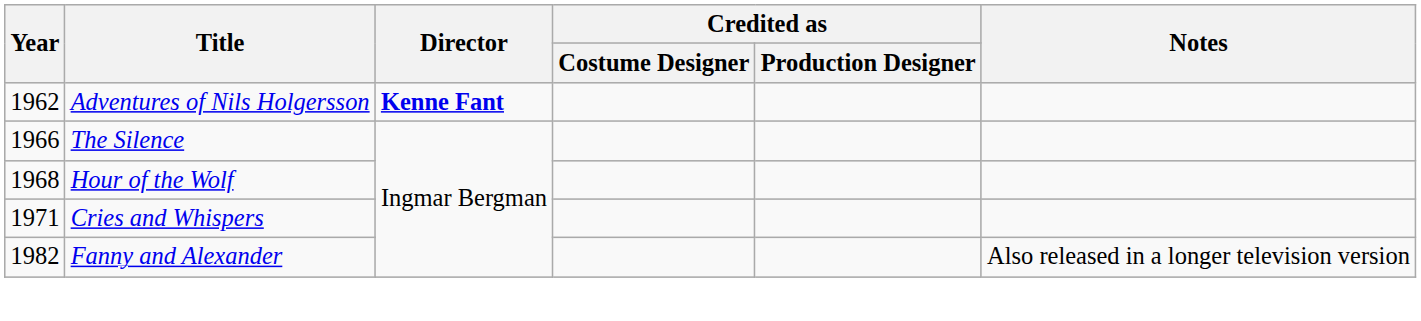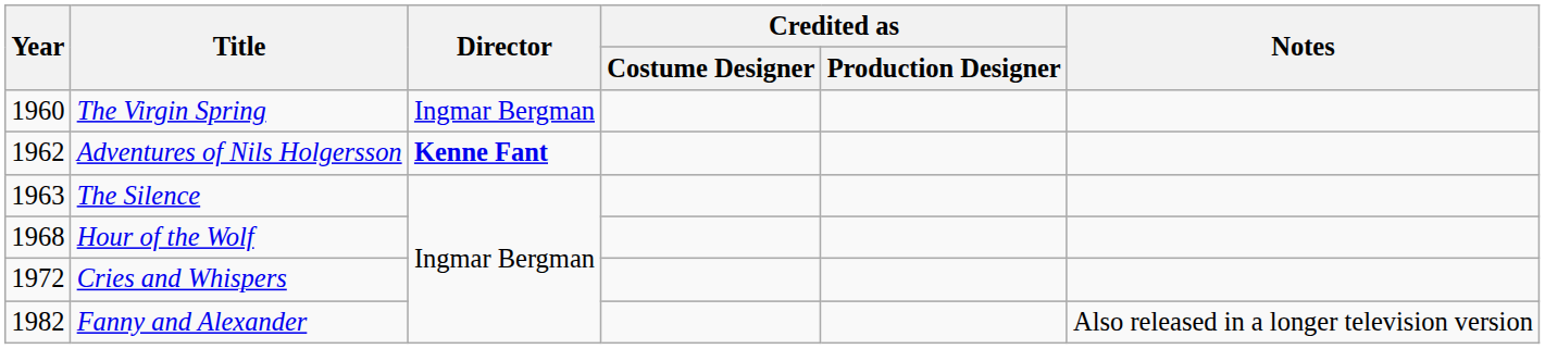 <table class="wikitable sortable">
 <tr>
 <th rowspan="2">Year</th>
 <th rowspan="2">Title</th>
 <th rowspan="2">Director</th>
 <th colspan="2">Credited as</th>
 <th rowspan="2">Notes</th>
 </tr>
 <tr>
 <th>Costume Designer</th>
 <th>Production Designer</th>
 </tr>
 <tr>
+<td>1960</td>
+<td><em><a href='#'>The Virgin Spring</a></em></td>
+<td><a href='#'>Ingmar Bergman</a></td>
+<td></td>
+<td></td>
+<td></td>
+</tr>
+<tr>
 <td>1962</td>
 <td><em><a href='#'>Adventures of Nils Holgersson</a></em></td>
 <td><strong><a href='#'>Kenne Fant</a></strong></td>
 <td></td>
 <td></td>
 <td></td>
 </tr>
 <tr>
-<td>1966</td>
+<td>1963</td>
 <td><em><a href='#'>The Silence</a></em></td>
 <td rowspan="4">Ingmar Bergman</td>
 <td></td>
 <td></td>
 <td></td>
 </tr>
 <tr>
 <td>1968</td>
 <td><em><a href='#'>Hour of the Wolf</a></em></td>
 <td></td>
 <td></td>
 <td></td>
 </tr>
 <tr>
-<td>1971</td>
+<td>1972</td>
 <td><em><a href='#'>Cries and Whispers</a></em></td>
 <td></td>
 <td></td>
 <td></td>
 </tr>
 <tr>
 <td>1982</td>
 <td><em><a href='#'>Fanny and Alexander</a></em></td>
 <td></td>
 <td></td>
 <td>Also released in a longer television version</td>
 </tr>
 </table>
